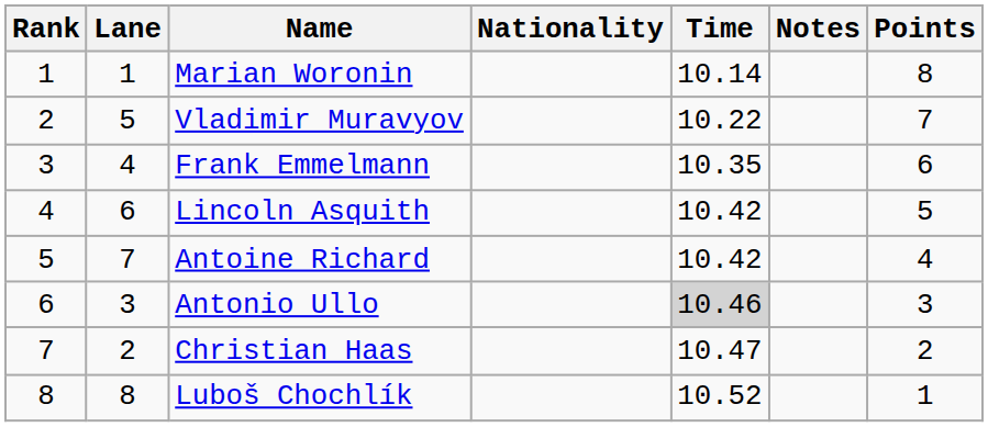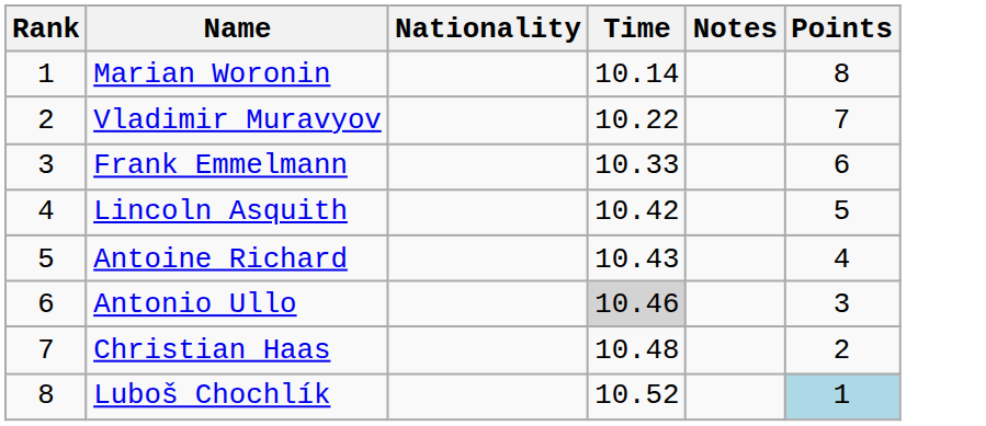 <table class="wikitable sortable" style="text-align:center">
 <tr>
 <th>Rank</th>
-<th>Lane</th>
 <th>Name</th>
 <th>Nationality</th>
 <th>Time</th>
 <th>Notes</th>
 <th>Points</th>
 </tr>
 <tr>
-<td>1</td>
 <td>1</td>
 <td align=left><a href='#'>Marian Woronin</a></td>
 <td align=left></td>
 <td>10.14</td>
 <td></td>
 <td>8</td>
 </tr>
 <tr>
 <td>2</td>
-<td>5</td>
 <td align=left><a href='#'>Vladimir Muravyov</a></td>
 <td align=left></td>
 <td>10.22</td>
 <td></td>
 <td>7</td>
 </tr>
 <tr>
 <td>3</td>
-<td>4</td>
 <td align=left><a href='#'>Frank Emmelmann</a></td>
 <td align=left></td>
-<td>10.35</td>
+<td>10.33</td>
 <td></td>
 <td>6</td>
 </tr>
 <tr>
 <td>4</td>
-<td>6</td>
 <td align=left><a href='#'>Lincoln Asquith</a></td>
 <td align=left></td>
 <td>10.42</td>
 <td></td>
 <td>5</td>
 </tr>
 <tr>
 <td>5</td>
-<td>7</td>
 <td align=left><a href='#'>Antoine Richard</a></td>
 <td align=left></td>
-<td>10.42</td>
+<td>10.43</td>
 <td></td>
 <td>4</td>
 </tr>
 <tr>
 <td>6</td>
-<td>3</td>
 <td align=left><a href='#'>Antonio Ullo</a></td>
 <td align=left></td>
 <td style="background: lightgrey;">10.46</td>
 <td></td>
 <td>3</td>
 </tr>
 <tr>
 <td>7</td>
-<td>2</td>
 <td align=left><a href='#'>Christian Haas</a></td>
 <td align=left></td>
-<td>10.47</td>
+<td>10.48</td>
 <td></td>
 <td>2</td>
 </tr>
 <tr>
 <td>8</td>
-<td>8</td>
 <td align=left><a href='#'>Luboš Chochlík</a></td>
 <td align=left></td>
 <td>10.52</td>
 <td></td>
-<td>1</td>
+<td style="background: lightblue;">1</td>
 </tr>
 </table>
